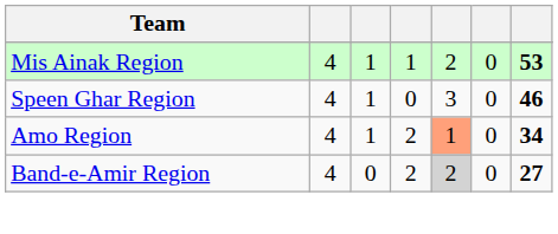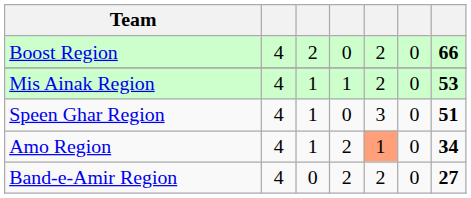 <table class="wikitable" style="text-align:center">
 <tr>
 <th style="width:200px">Team</th>
 <th width="20"></th>
 <th width="20"></th>
 <th width="20"></th>
 <th width="20"></th>
 <th width="20"></th>
 <th width="20"></th>
+</tr>
+<tr style="background:#cfc">
+<td style="text-align:left;"><a href='#'>Boost Region</a></td>
+<td>4</td>
+<td>2</td>
+<td>0</td>
+<td>2</td>
+<td>0</td>
+<td><strong>66</strong></td>
 </tr>
 <tr>
 </tr>
 <tr style="background:#cfc">
 <td style="text-align:left;"><a href='#'>Mis Ainak Region</a></td>
 <td>4</td>
 <td>1</td>
 <td>1</td>
 <td>2</td>
 <td>0</td>
 <td><strong>53</strong></td>
 </tr>
 <tr>
 <td style="text-align:left;"><a href='#'>Speen Ghar Region</a></td>
 <td>4</td>
 <td>1</td>
 <td>0</td>
 <td>3</td>
 <td>0</td>
-<td><strong>46</strong></td>
+<td><strong>51</strong></td>
 </tr>
 <tr>
 <td style="text-align:left;"><a href='#'>Amo Region</a></td>
 <td>4</td>
 <td>1</td>
 <td>2</td>
 <td style="background: lightsalmon;">1</td>
 <td>0</td>
 <td><strong>34</strong></td>
 </tr>
 <tr>
 <td style="text-align:left;"><a href='#'>Band-e-Amir Region</a></td>
 <td>4</td>
 <td>0</td>
 <td>2</td>
-<td style="background: lightgrey;">2</td>
+<td>2</td>
 <td>0</td>
 <td><strong>27</strong></td>
 </tr>
 </table>
